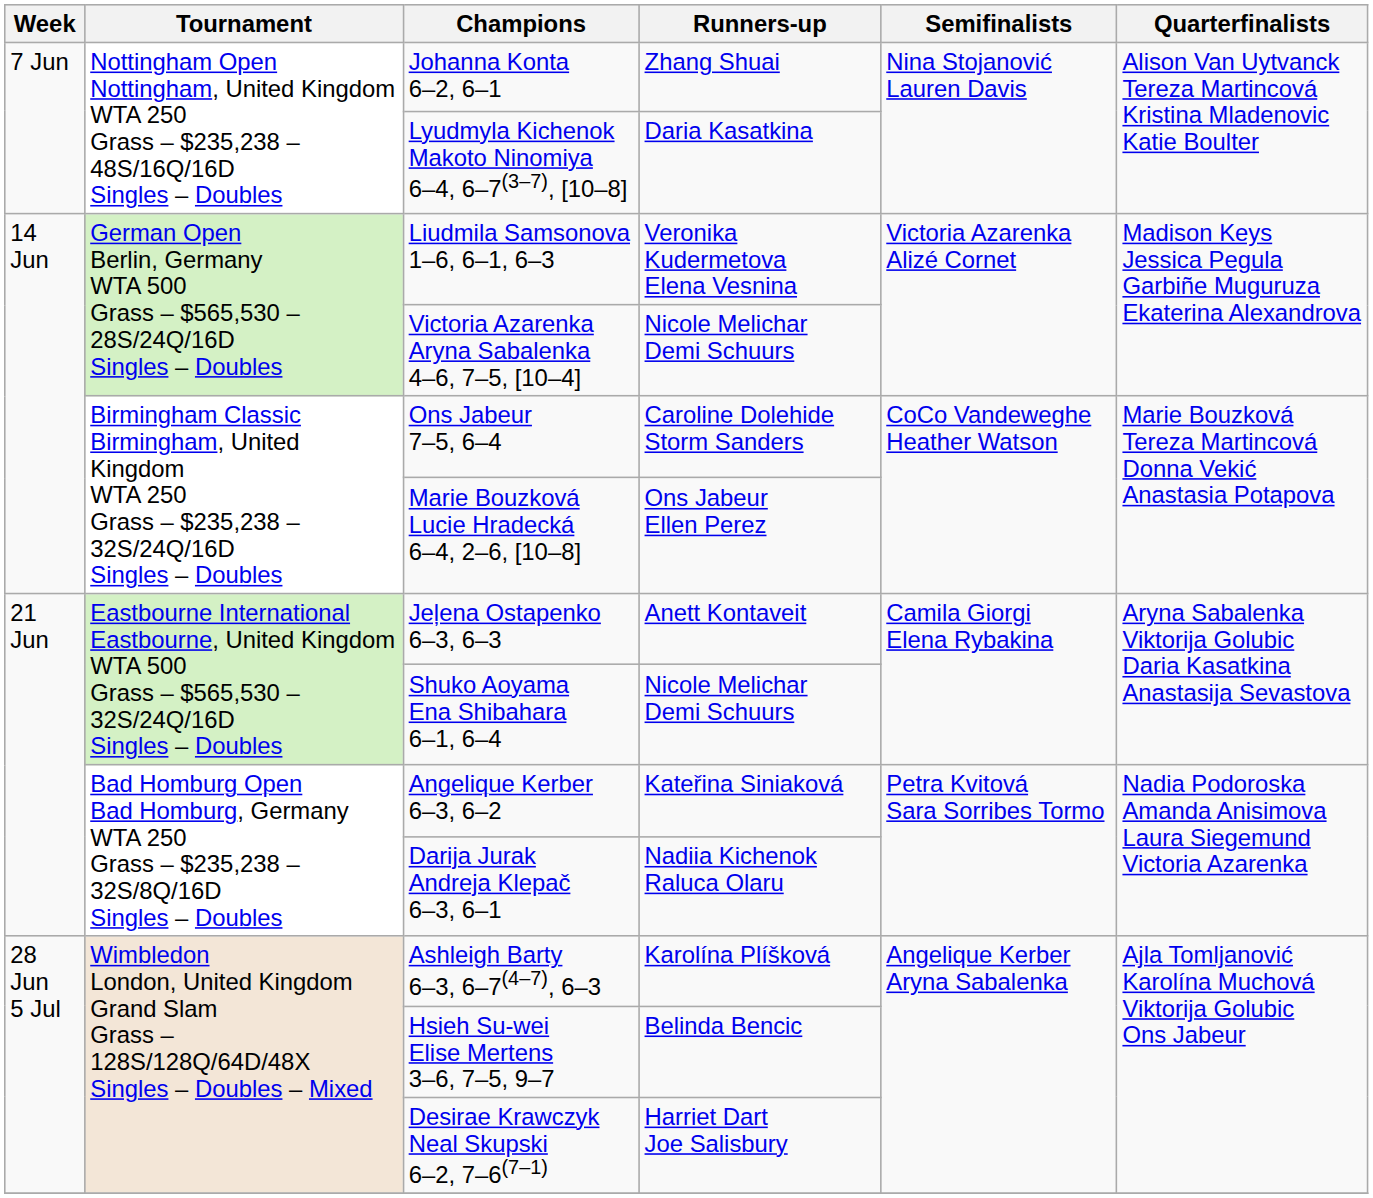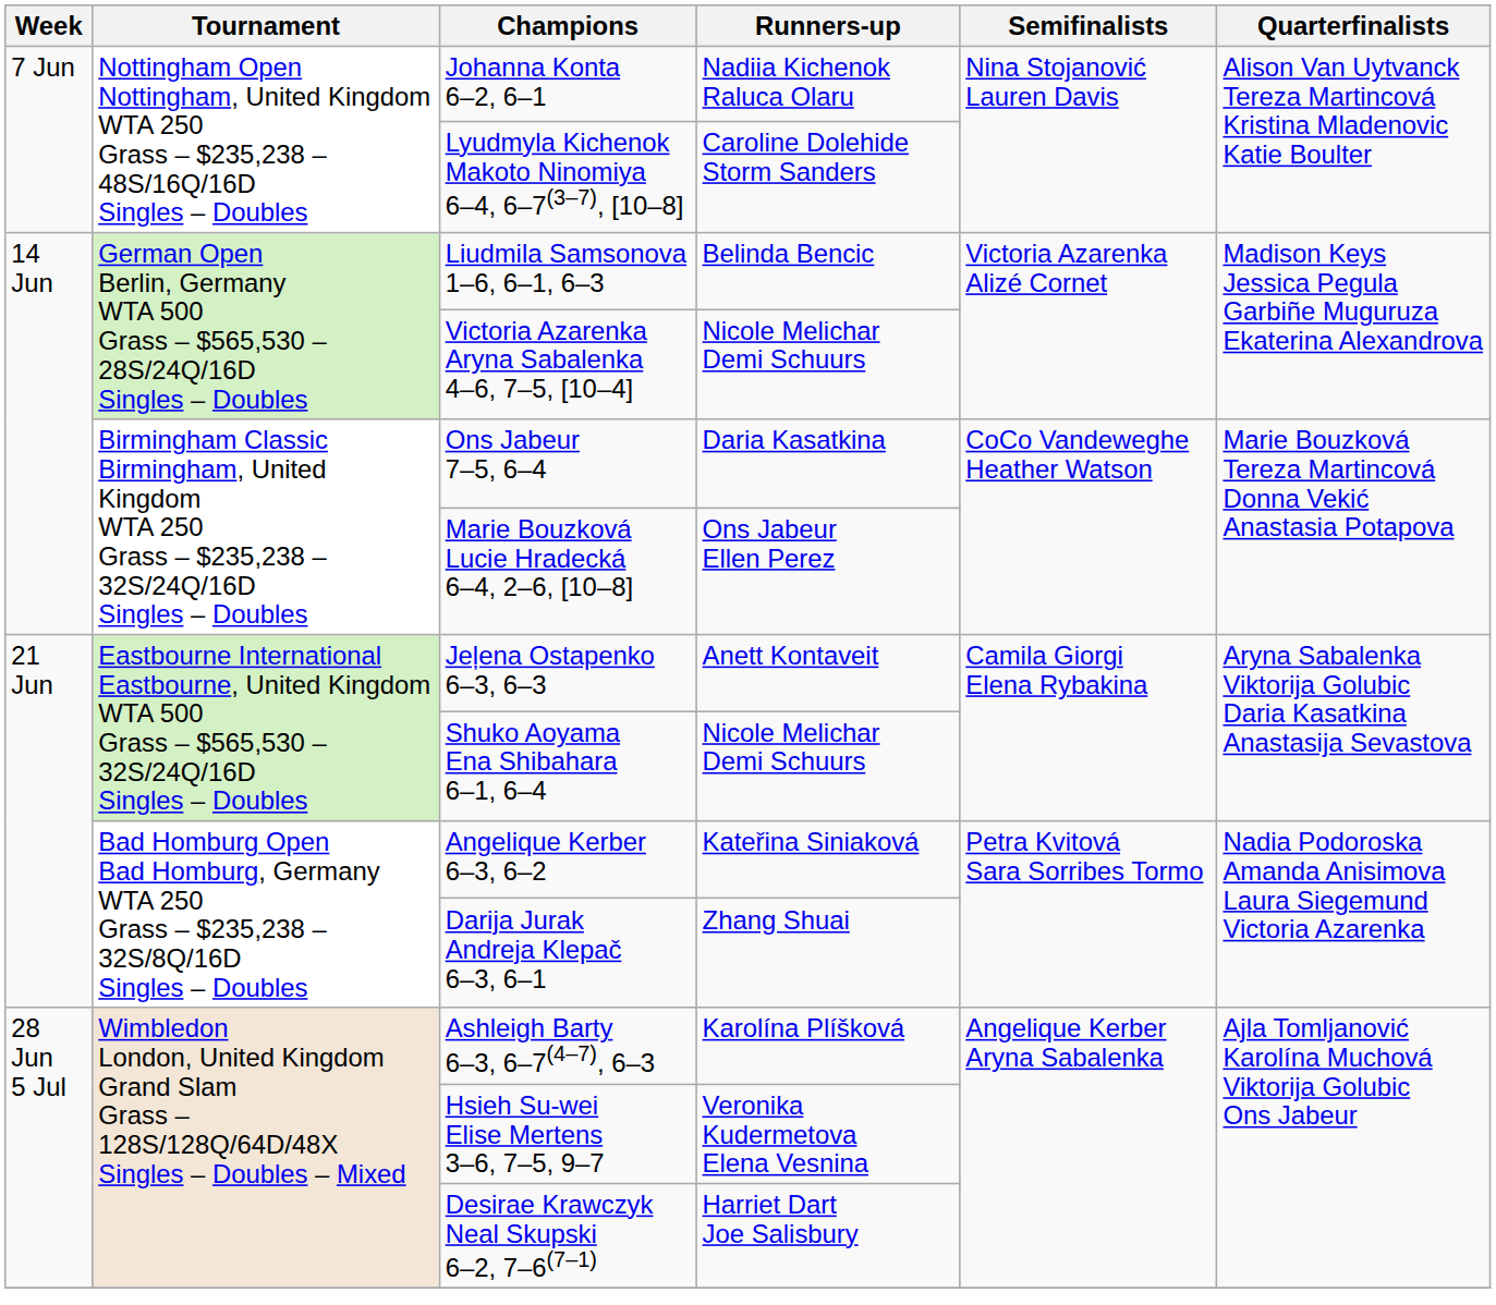 <table class=wikitable style=font-size:95%>
 <tr>
 <th style="width:48px;">Week</th>
 <th style="width:248px;">Tournament</th>
 <th style="width:200px;">Champions</th>
 <th style="width:200px;">Runners-up</th>
 <th style="width:190px;">Semifinalists</th>
 <th style="width:190px;">Quarterfinalists</th>
 </tr>
 <tr style="vertical-align:top">
 <td rowspan=2>7 Jun</td>
 <td style="background:#fff;" rowspan=2><a href='#'>Nottingham Open</a><br> <a href='#'>Nottingham</a>, United Kingdom<br>WTA 250<br>Grass – $235,238 – 48S/16Q/16D<br> <a href='#'>Singles</a> – <a href='#'>Doubles</a></td>
 <td> <a href='#'>Johanna Konta</a> <br> 6–2, 6–1</td>
-<td> <a href='#'>Zhang Shuai</a></td>
+<td> <a href='#'>Nadiia Kichenok</a> <br>  <a href='#'>Raluca Olaru</a></td>
 <td rowspan=2> <a href='#'>Nina Stojanović</a> <br>  <a href='#'>Lauren Davis</a></td>
 <td rowspan=2> <a href='#'>Alison Van Uytvanck</a><br>  <a href='#'>Tereza Martincová</a> <br>  <a href='#'>Kristina Mladenovic</a> <br>  <a href='#'>Katie Boulter</a></td>
 </tr>
 <tr style="vertical-align:top">
 <td> <a href='#'>Lyudmyla Kichenok</a> <br>  <a href='#'>Makoto Ninomiya</a> <br> 6–4, 6–7<sup>(3–7)</sup>, [10–8]</td>
-<td> <a href='#'>Daria Kasatkina</a></td>
+<td> <a href='#'>Caroline Dolehide</a> <br>  <a href='#'>Storm Sanders</a></td>
 </tr>
 <tr style="vertical-align:top">
 <td rowspan=4>14 Jun</td>
 <td style="background:#D4F1C5;" rowspan=2><a href='#'>German Open</a><br> Berlin, Germany<br>WTA 500<br>Grass – $565,530 – 28S/24Q/16D <br> <a href='#'>Singles</a> – <a href='#'>Doubles</a></td>
 <td> <a href='#'>Liudmila Samsonova</a> <br> 1–6, 6–1, 6–3</td>
-<td> <a href='#'>Veronika Kudermetova</a> <br>  <a href='#'>Elena Vesnina</a></td>
+<td> <a href='#'>Belinda Bencic</a></td>
 <td rowspan=2> <a href='#'>Victoria Azarenka</a> <br>  <a href='#'>Alizé Cornet</a></td>
 <td rowspan=2> <a href='#'>Madison Keys</a> <br> <a href='#'>Jessica Pegula</a> <br> <a href='#'>Garbiñe Muguruza</a> <br>  <a href='#'>Ekaterina Alexandrova</a></td>
 </tr>
 <tr style="vertical-align:top">
 <td> <a href='#'>Victoria Azarenka</a> <br>  <a href='#'>Aryna Sabalenka</a> <br> 4–6, 7–5, [10–4]</td>
 <td> <a href='#'>Nicole Melichar</a> <br>  <a href='#'>Demi Schuurs</a></td>
 </tr>
 <tr style="vertical-align:top">
 <td style="background:#fff;" rowspan=2><a href='#'>Birmingham Classic</a><br> <a href='#'>Birmingham</a>, United Kingdom<br>WTA 250<br>Grass – $235,238 – 32S/24Q/16D <br> <a href='#'>Singles</a> – <a href='#'>Doubles</a></td>
 <td> <a href='#'>Ons Jabeur</a> <br> 7–5, 6–4</td>
-<td> <a href='#'>Caroline Dolehide</a> <br>  <a href='#'>Storm Sanders</a></td>
+<td> <a href='#'>Daria Kasatkina</a></td>
 <td rowspan=2> <a href='#'>CoCo Vandeweghe</a> <br>  <a href='#'>Heather Watson</a></td>
 <td rowspan=2> <a href='#'>Marie Bouzková</a> <br> <a href='#'>Tereza Martincová</a> <br> <a href='#'>Donna Vekić</a> <br>  <a href='#'>Anastasia Potapova</a></td>
 </tr>
 <tr style="vertical-align:top">
 <td> <a href='#'>Marie Bouzková</a> <br>  <a href='#'>Lucie Hradecká</a> <br> 6–4, 2–6, [10–8]</td>
 <td> <a href='#'>Ons Jabeur</a> <br>  <a href='#'>Ellen Perez</a></td>
 </tr>
 <tr style="vertical-align:top">
 <td rowspan=4>21 Jun</td>
 <td style="background:#D4F1C5;" rowspan=2><a href='#'>Eastbourne International</a><br> <a href='#'>Eastbourne</a>, United Kingdom<br>WTA 500<br>Grass – $565,530 – 32S/24Q/16D<br> <a href='#'>Singles</a> – <a href='#'>Doubles</a></td>
 <td> <a href='#'>Jeļena Ostapenko</a> <br> 6–3, 6–3</td>
 <td> <a href='#'>Anett Kontaveit</a></td>
 <td rowspan=2> <a href='#'>Camila Giorgi</a> <br>  <a href='#'>Elena Rybakina</a></td>
 <td rowspan=2> <a href='#'>Aryna Sabalenka</a> <br> <a href='#'>Viktorija Golubic</a> <br>  <a href='#'>Daria Kasatkina</a> <br>  <a href='#'>Anastasija Sevastova</a></td>
 </tr>
 <tr style="vertical-align:top">
 <td> <a href='#'>Shuko Aoyama</a> <br>  <a href='#'>Ena Shibahara</a> <br> 6–1, 6–4</td>
 <td> <a href='#'>Nicole Melichar</a> <br>  <a href='#'>Demi Schuurs</a></td>
 </tr>
 <tr style="vertical-align:top">
 <td style="background:#fff;" rowspan=2><a href='#'>Bad Homburg Open</a><br> <a href='#'>Bad Homburg</a>, Germany<br>WTA 250<br>Grass – $235,238 – 32S/8Q/16D<br> <a href='#'>Singles</a> – <a href='#'>Doubles</a></td>
 <td> <a href='#'>Angelique Kerber</a> <br> 6–3, 6–2</td>
 <td> <a href='#'>Kateřina Siniaková</a></td>
 <td rowspan=2> <a href='#'>Petra Kvitová</a> <br> <a href='#'>Sara Sorribes Tormo</a></td>
 <td rowspan=2> <a href='#'>Nadia Podoroska</a><br> <a href='#'>Amanda Anisimova</a> <br> <a href='#'>Laura Siegemund</a> <br>  <a href='#'>Victoria Azarenka</a></td>
 </tr>
 <tr style="vertical-align:top">
 <td> <a href='#'>Darija Jurak</a> <br>  <a href='#'>Andreja Klepač</a> <br> 6–3, 6–1</td>
-<td> <a href='#'>Nadiia Kichenok</a> <br>  <a href='#'>Raluca Olaru</a></td>
+<td> <a href='#'>Zhang Shuai</a></td>
 </tr>
 <tr style="vertical-align:top">
 <td rowspan=3>28 Jun <br>5 Jul</td>
 <td style="background:#f3e6d7;" rowspan=3><a href='#'>Wimbledon</a><br>  London, United Kingdom<br>Grand Slam<br>Grass – 128S/128Q/64D/48X <br><a href='#'>Singles</a> – <a href='#'>Doubles</a> – <a href='#'>Mixed</a></td>
 <td> <a href='#'>Ashleigh Barty</a> <br> 6–3, 6–7<sup>(4–7)</sup>, 6–3</td>
 <td> <a href='#'>Karolína Plíšková</a></td>
 <td rowspan=3> <a href='#'>Angelique Kerber</a>  <br>  <a href='#'>Aryna Sabalenka</a></td>
 <td rowspan=3> <a href='#'>Ajla Tomljanović</a> <br> <a href='#'>Karolína Muchová</a> <br> <a href='#'>Viktorija Golubic</a> <br>  <a href='#'>Ons Jabeur</a></td>
 </tr>
 <tr style="vertical-align:top">
 <td> <a href='#'>Hsieh Su-wei</a> <br>  <a href='#'>Elise Mertens</a> <br> 3–6, 7–5, 9–7</td>
-<td> <a href='#'>Belinda Bencic</a></td>
+<td> <a href='#'>Veronika Kudermetova</a> <br>  <a href='#'>Elena Vesnina</a></td>
 </tr>
 <tr style="vertical-align:top">
 <td> <a href='#'>Desirae Krawczyk</a> <br>  <a href='#'>Neal Skupski</a> <br> 6–2, 7–6<sup>(7–1)</sup></td>
 <td> <a href='#'>Harriet Dart</a> <br>  <a href='#'>Joe Salisbury</a></td>
 </tr>
 <tr style="vertical-align:top">
 </tr>
 </table>
